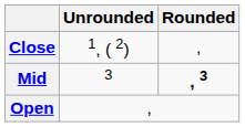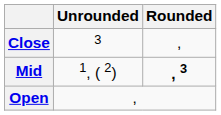 <table class="wikitable" style="text-align: center;">
 <tr>
 <th></th>
 <th>Unrounded</th>
 <th>Rounded</th>
 </tr>
 <tr>
 <th><a href='#'>Close</a></th>
-<td> <sup>1</sup>, ( <sup>2</sup>) </td>
+<td><sup>3</sup> </td>
 <td>,  </td>
 </tr>
 <tr>
 <th><a href='#'>Mid</a></th>
-<td><sup>3</sup> </td>
+<td> <sup>1</sup>, ( <sup>2</sup>) </td>
 <td><strong>,  <sup>3</sup></strong></td>
 </tr>
 <tr>
 <th><a href='#'>Open</a></th>
 <td colspan="2">,  </td>
 </tr>
 </table>
